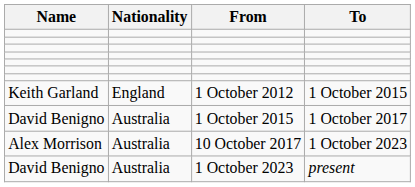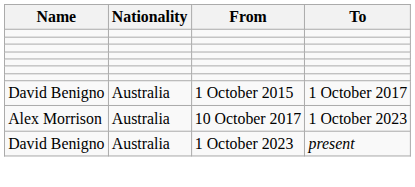 <table class="wikitable">
 <tr>
 <th>Name</th>
 <th>Nationality</th>
 <th>From</th>
 <th>To</th>
 </tr>
 <tr>
 <td></td>
 <td></td>
 <td></td>
 <td></td>
 </tr>
 <tr>
 <td></td>
 <td></td>
 <td></td>
 <td></td>
 </tr>
 <tr>
 <td></td>
 <td></td>
 <td></td>
 <td></td>
 </tr>
 <tr>
 <td></td>
 <td></td>
 <td></td>
 <td></td>
 </tr>
 <tr>
 <td></td>
 <td></td>
 <td></td>
 <td></td>
 </tr>
 <tr>
 <td></td>
 <td></td>
 <td></td>
 <td></td>
 </tr>
 <tr>
 <td></td>
 <td></td>
 <td></td>
 <td></td>
 </tr>
 <tr>
-<td>Keith Garland</td>
-<td> England</td>
-<td>1 October 2012</td>
-<td>1 October 2015</td>
-</tr>
-<tr>
 <td>David Benigno</td>
 <td> Australia</td>
 <td>1 October 2015</td>
 <td>1 October 2017</td>
 </tr>
 <tr>
 <td>Alex Morrison</td>
 <td> Australia</td>
 <td>10 October 2017</td>
 <td>1 October 2023</td>
 </tr>
 <tr>
 <td>David Benigno</td>
 <td> Australia</td>
 <td>1 October 2023</td>
 <td><em>present</em></td>
 </tr>
 </table>
